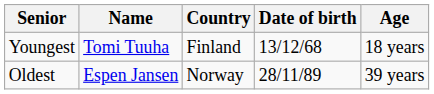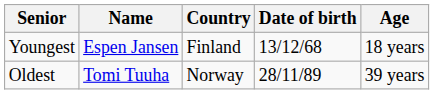 <table class="wikitable">
 <tr>
 <th>Senior</th>
 <th>Name</th>
 <th>Country</th>
 <th>Date of birth</th>
 <th>Age</th>
 </tr>
 <tr>
 <td>Youngest</td>
-<td><a href='#'>Tomi Tuuha</a></td>
+<td><a href='#'>Espen Jansen</a></td>
 <td>Finland </td>
 <td>13/12/68</td>
 <td>18 years</td>
 </tr>
 <tr>
 <td>Oldest</td>
-<td><a href='#'>Espen Jansen</a></td>
+<td><a href='#'>Tomi Tuuha</a></td>
 <td>Norway </td>
 <td>28/11/89</td>
 <td>39 years</td>
 </tr>
 </table>
